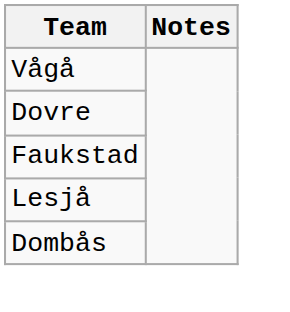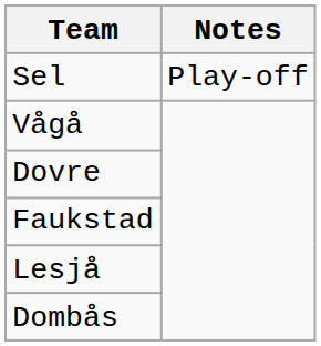 <table class="wikitable">
 <tr>
 <th>Team</th>
 <th>Notes</th>
+</tr>
+<tr>
+<td>Sel</td>
+<td>Play-off</td>
 </tr>
 <tr>
 <td>Vågå</td>
 </tr>
 <tr>
 <td>Dovre</td>
 </tr>
 <tr>
 <td>Faukstad</td>
 </tr>
 <tr>
 <td>Lesjå</td>
 </tr>
 <tr>
 <td>Dombås</td>
 </tr>
 </table>
